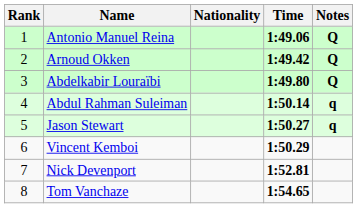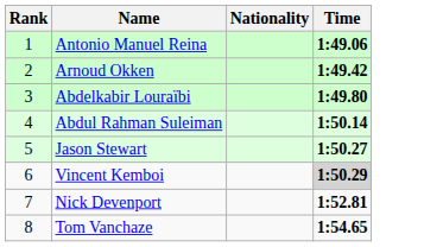 <table class="wikitable sortable" style="text-align:center">
 <tr>
 <th>Rank</th>
 <th>Name</th>
 <th>Nationality</th>
 <th>Time</th>
-<th>Notes</th>
 </tr>
 <tr bgcolor=ccffcc>
 <td>1</td>
 <td align=left><a href='#'>Antonio Manuel Reina</a></td>
 <td align=left></td>
 <td><strong>1:49.06</strong></td>
-<td><strong>Q</strong></td>
 </tr>
 <tr bgcolor=ccffcc>
 <td>2</td>
 <td align=left><a href='#'>Arnoud Okken</a></td>
 <td align=left></td>
 <td><strong>1:49.42</strong></td>
-<td><strong>Q</strong></td>
 </tr>
 <tr bgcolor=ccffcc>
 <td>3</td>
 <td align=left><a href='#'>Abdelkabir Louraïbi</a></td>
 <td align=left></td>
 <td><strong>1:49.80</strong></td>
-<td><strong>Q</strong></td>
 </tr>
 <tr bgcolor=ddffdd>
 <td>4</td>
 <td align=left><a href='#'>Abdul Rahman Suleiman</a></td>
 <td align=left></td>
 <td><strong>1:50.14</strong></td>
-<td><strong>q</strong></td>
 </tr>
 <tr bgcolor=ddffdd>
 <td>5</td>
 <td align=left><a href='#'>Jason Stewart</a></td>
 <td align=left></td>
 <td><strong>1:50.27</strong></td>
-<td><strong>q</strong></td>
 </tr>
 <tr>
 <td>6</td>
 <td align=left><a href='#'>Vincent Kemboi</a></td>
 <td align=left></td>
-<td><strong>1:50.29</strong></td>
-<td></td>
+<td style="background: lightgrey;"><strong>1:50.29</strong></td>
 </tr>
 <tr>
 <td>7</td>
 <td align=left><a href='#'>Nick Devenport</a></td>
 <td align=left></td>
 <td><strong>1:52.81</strong></td>
-<td></td>
 </tr>
 <tr>
 <td>8</td>
 <td align=left><a href='#'>Tom Vanchaze</a></td>
 <td align=left></td>
 <td><strong>1:54.65</strong></td>
-<td></td>
 </tr>
 </table>
